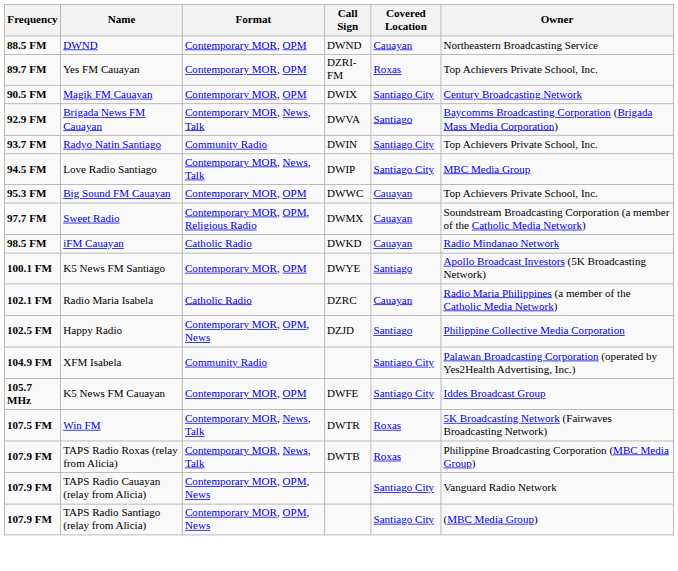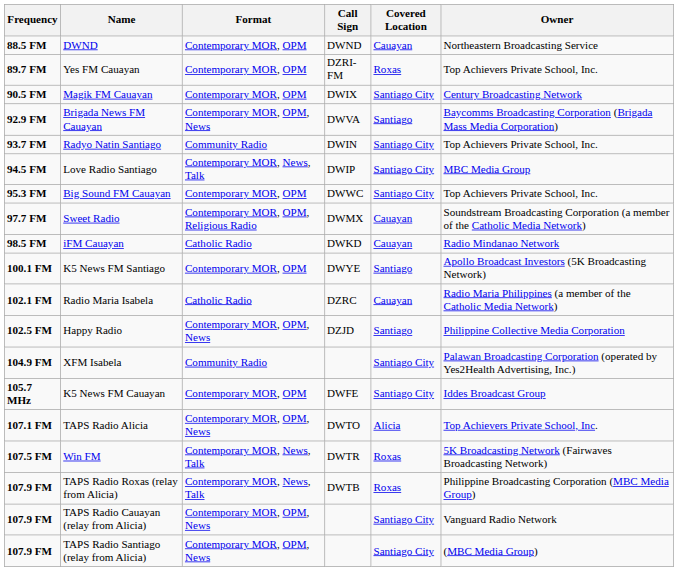 <table class="wikitable" style="font-size: 90%;">
 <tr>
 <th>Frequency</th>
 <th>Name</th>
 <th>Format</th>
 <th>Call Sign</th>
 <th>Covered Location</th>
 <th>Owner</th>
 </tr>
 <tr>
 <td><strong>88.5 FM</strong></td>
 <td><a href='#'>DWND</a></td>
 <td><a href='#'>Contemporary MOR</a>, <a href='#'>OPM</a></td>
 <td>DWND</td>
 <td><a href='#'>Cauayan</a></td>
 <td>Northeastern Broadcasting Service</td>
 </tr>
 <tr>
 <td><strong>89.7 FM</strong></td>
 <td>Yes FM Cauayan</td>
 <td><a href='#'>Contemporary MOR</a>, <a href='#'>OPM</a></td>
 <td>DZRI-FM</td>
 <td><a href='#'>Roxas</a></td>
 <td>Top Achievers Private School, Inc.</td>
 </tr>
 <tr>
 <td><strong>90.5 FM</strong></td>
 <td><a href='#'>Magik FM Cauayan</a></td>
 <td><a href='#'>Contemporary MOR</a>, <a href='#'>OPM</a></td>
 <td>DWIX</td>
 <td><a href='#'>Santiago City</a></td>
 <td><a href='#'>Century Broadcasting Network</a></td>
 </tr>
 <tr>
 <td><strong>92.9 FM</strong></td>
 <td><a href='#'>Brigada News FM Cauayan</a></td>
-<td><a href='#'>Contemporary MOR</a>, <a href='#'>News</a>, <a href='#'>Talk</a></td>
+<td><a href='#'>Contemporary MOR</a>, <a href='#'>OPM</a>, <a href='#'>News</a></td>
 <td>DWVA</td>
 <td><a href='#'>Santiago</a></td>
 <td><a href='#'>Baycomms Broadcasting Corporation</a> (<a href='#'>Brigada Mass Media Corporation</a>)</td>
 </tr>
 <tr>
 <td><strong>93.7 FM</strong></td>
 <td><a href='#'>Radyo Natin Santiago</a></td>
 <td><a href='#'>Community Radio</a></td>
 <td>DWIN</td>
 <td><a href='#'>Santiago City</a></td>
 <td>Top Achievers Private School, Inc.</td>
 </tr>
 <tr>
 <td><strong>94.5 FM</strong></td>
 <td>Love Radio Santiago</td>
 <td><a href='#'>Contemporary MOR</a>, <a href='#'>News</a>, <a href='#'>Talk</a></td>
 <td>DWIP</td>
 <td><a href='#'>Santiago City</a></td>
 <td><a href='#'>MBC Media Group</a></td>
 </tr>
 <tr>
 <td><strong>95.3 FM</strong></td>
 <td><a href='#'>Big Sound FM Cauayan</a></td>
 <td><a href='#'>Contemporary MOR</a>, <a href='#'>OPM</a></td>
 <td>DWWC</td>
-<td><a href='#'>Cauayan</a></td>
+<td><a href='#'>Santiago City</a></td>
 <td>Top Achievers Private School, Inc.</td>
 </tr>
 <tr>
 <td><strong>97.7 FM</strong></td>
 <td><a href='#'>Sweet Radio</a></td>
 <td><a href='#'>Contemporary MOR</a>, <a href='#'>OPM</a>, <a href='#'>Religious Radio</a></td>
 <td>DWMX</td>
 <td><a href='#'>Cauayan</a></td>
 <td>Soundstream Broadcasting Corporation (a member of the <a href='#'>Catholic Media Network</a>)</td>
 </tr>
 <tr>
 <td><strong>98.5 FM</strong></td>
 <td><a href='#'>iFM Cauayan</a></td>
 <td><a href='#'>Catholic Radio</a></td>
 <td>DWKD</td>
 <td><a href='#'>Cauayan</a></td>
 <td><a href='#'>Radio Mindanao Network</a></td>
 </tr>
 <tr>
 <td><strong>100.1 FM</strong></td>
 <td>K5 News FM Santiago</td>
 <td><a href='#'>Contemporary MOR</a>, <a href='#'>OPM</a></td>
 <td>DWYE</td>
 <td><a href='#'>Santiago</a></td>
 <td><a href='#'>Apollo Broadcast Investors</a> (5K Broadcasting Network)</td>
 </tr>
 <tr>
 <td><strong>102.1 FM</strong></td>
 <td>Radio Maria Isabela</td>
 <td><a href='#'>Catholic Radio</a></td>
 <td>DZRC</td>
 <td><a href='#'>Cauayan</a></td>
 <td><a href='#'>Radio Maria Philippines</a> (a member of the <a href='#'>Catholic Media Network</a>)</td>
 </tr>
 <tr>
 <td><strong>102.5 FM</strong></td>
 <td>Happy Radio</td>
 <td><a href='#'>Contemporary MOR</a>, <a href='#'>OPM</a>, <a href='#'>News</a></td>
 <td>DZJD</td>
 <td><a href='#'>Santiago</a></td>
 <td><a href='#'>Philippine Collective Media Corporation</a></td>
 </tr>
 <tr>
 <td><strong>104.9 FM</strong></td>
 <td>XFM Isabela</td>
 <td><a href='#'>Community Radio</a></td>
 <td></td>
 <td><a href='#'>Santiago City</a></td>
 <td><a href='#'>Palawan Broadcasting Corporation</a> (operated by Yes2Health Advertising, Inc.)</td>
 </tr>
 <tr>
 <td><strong>105.7 MHz</strong></td>
 <td>K5 News FM Cauayan</td>
 <td><a href='#'>Contemporary MOR</a>, <a href='#'>OPM</a></td>
 <td>DWFE</td>
 <td><a href='#'>Santiago City</a></td>
 <td><a href='#'>Iddes Broadcast Group</a></td>
 </tr>
 <tr>
+<td><strong>107.1 FM</strong></td>
+<td>TAPS Radio Alicia</td>
+<td><a href='#'>Contemporary MOR</a>, <a href='#'>OPM</a>, <a href='#'>News</a></td>
+<td>DWTO</td>
+<td><a href='#'>Alicia</a></td>
+<td><a href='#'>Top Achievers Private School, Inc</a>.</td>
+</tr>
+<tr>
 <td><strong>107.5 FM</strong></td>
 <td><a href='#'>Win FM</a></td>
 <td><a href='#'>Contemporary MOR</a>, <a href='#'>News</a>, <a href='#'>Talk</a></td>
 <td>DWTR</td>
 <td><a href='#'>Roxas</a></td>
 <td><a href='#'>5K Broadcasting Network</a> (Fairwaves Broadcasting Network)</td>
 </tr>
 <tr>
 <td><strong>107.9 FM</strong></td>
 <td>TAPS Radio Roxas (relay from Alicia)</td>
 <td><a href='#'>Contemporary MOR</a>, <a href='#'>News</a>, <a href='#'>Talk</a></td>
 <td>DWTB</td>
 <td><a href='#'>Roxas</a></td>
 <td>Philippine Broadcasting Corporation (<a href='#'>MBC Media Group</a>)</td>
 </tr>
 <tr>
 <td><strong>107.9 FM</strong></td>
 <td>TAPS Radio Cauayan (relay from Alicia)</td>
 <td><a href='#'>Contemporary MOR</a>, <a href='#'>OPM</a>, <a href='#'>News</a></td>
 <td></td>
 <td><a href='#'>Santiago City</a></td>
 <td>Vanguard Radio Network</td>
 </tr>
 <tr>
 <td><strong>107.9 FM</strong></td>
 <td>TAPS Radio Santiago (relay from Alicia)</td>
 <td><a href='#'>Contemporary MOR</a>, <a href='#'>OPM</a>, <a href='#'>News</a></td>
 <td></td>
 <td><a href='#'>Santiago City</a></td>
 <td>(<a href='#'>MBC Media Group</a>)</td>
 </tr>
 </table>
